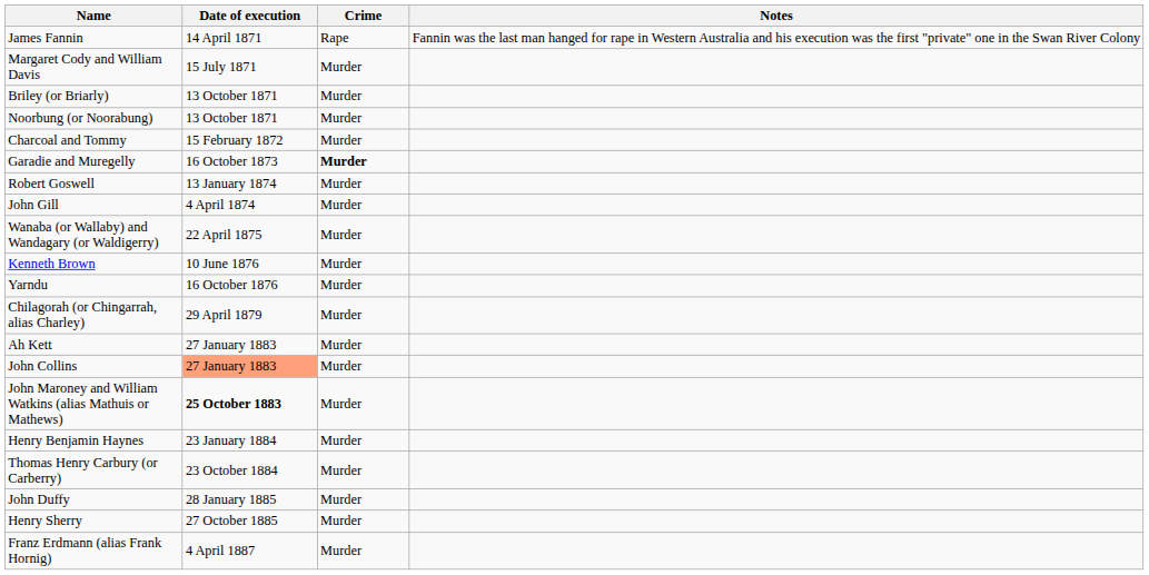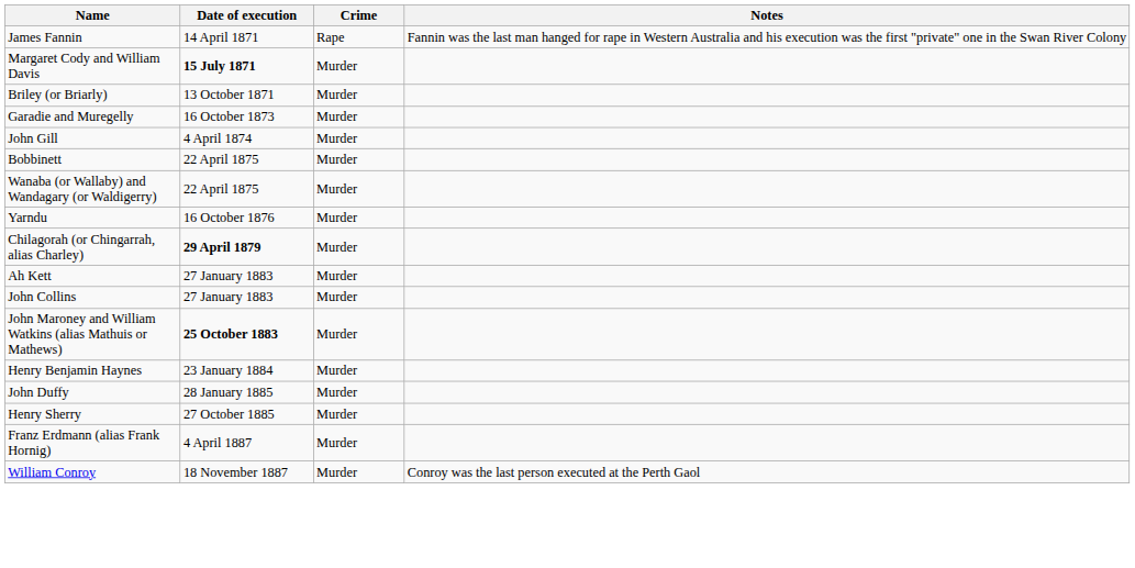 <table class="wikitable">
 <tr>
 <th width=200>Name</th>
 <th width=150>Date of execution</th>
 <th width=100>Crime</th>
 <th>Notes</th>
 </tr>
 <tr>
 <td>James Fannin</td>
 <td>14 April 1871</td>
 <td>Rape</td>
 <td>Fannin was the last man hanged for rape in Western Australia and his execution was the first "private" one in the Swan River Colony</td>
 </tr>
 <tr>
 <td>Margaret Cody and William Davis</td>
-<td>15 July 1871</td>
+<td><strong>15 July 1871</strong></td>
 <td>Murder</td>
 <td></td>
 </tr>
 <tr>
 <td>Briley (or Briarly)</td>
 <td>13 October 1871</td>
 <td>Murder</td>
 <td></td>
 </tr>
 <tr>
-<td>Noorbung (or Noorabung)</td>
-<td>13 October 1871</td>
-<td>Murder</td>
-<td></td>
-</tr>
-<tr>
-<td>Charcoal and Tommy</td>
-<td>15 February 1872</td>
-<td>Murder</td>
-<td></td>
-</tr>
-<tr>
 <td>Garadie and Muregelly</td>
 <td>16 October 1873</td>
-<td><strong>Murder</strong></td>
-<td></td>
-</tr>
-<tr>
-<td>Robert Goswell</td>
-<td>13 January 1874</td>
 <td>Murder</td>
 <td></td>
 </tr>
 <tr>
 <td>John Gill</td>
 <td>4 April 1874</td>
 <td>Murder</td>
 <td></td>
 </tr>
 <tr>
-<td>Wanaba (or Wallaby) and Wandagary (or Waldigerry)</td>
+<td>Bobbinett</td>
 <td>22 April 1875</td>
 <td>Murder</td>
 <td></td>
 </tr>
 <tr>
-<td><a href='#'>Kenneth Brown</a></td>
-<td>10 June 1876</td>
+<td>Wanaba (or Wallaby) and Wandagary (or Waldigerry)</td>
+<td>22 April 1875</td>
 <td>Murder</td>
 <td></td>
 </tr>
 <tr>
 <td>Yarndu</td>
 <td>16 October 1876</td>
 <td>Murder</td>
 <td></td>
 </tr>
 <tr>
 <td>Chilagorah (or Chingarrah, alias Charley)</td>
-<td>29 April 1879</td>
+<td><strong>29 April 1879</strong></td>
 <td>Murder</td>
 <td></td>
 </tr>
 <tr>
 <td>Ah Kett</td>
 <td>27 January 1883</td>
 <td>Murder</td>
 <td></td>
 </tr>
 <tr>
 <td>John Collins</td>
-<td style="background: lightsalmon;">27 January 1883</td>
+<td>27 January 1883</td>
 <td>Murder</td>
 <td></td>
 </tr>
 <tr>
 <td>John Maroney and William Watkins (alias Mathuis or Mathews)</td>
 <td><strong>25 October 1883</strong></td>
 <td>Murder</td>
 <td></td>
 </tr>
 <tr>
 <td>Henry Benjamin Haynes</td>
 <td>23 January 1884</td>
-<td>Murder</td>
-<td></td>
-</tr>
-<tr>
-<td>Thomas Henry Carbury (or Carberry)</td>
-<td>23 October 1884</td>
 <td>Murder</td>
 <td></td>
 </tr>
 <tr>
 <td>John Duffy</td>
 <td>28 January 1885</td>
 <td>Murder</td>
 <td></td>
 </tr>
 <tr>
 <td>Henry Sherry</td>
 <td>27 October 1885</td>
 <td>Murder</td>
 <td></td>
 </tr>
 <tr>
 <td>Franz Erdmann (alias Frank Hornig)</td>
 <td>4 April 1887</td>
 <td>Murder</td>
 <td></td>
 </tr>
+<tr>
+<td><a href='#'>William Conroy</a></td>
+<td>18 November 1887</td>
+<td>Murder</td>
+<td>Conroy was the last person executed at the Perth Gaol</td>
+</tr>
 </table>
